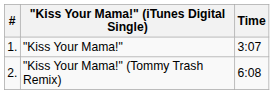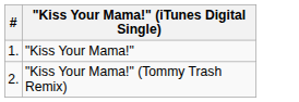 <table class="wikitable">
 <tr>
 <th>#</th>
 <th width="275">"Kiss Your Mama!" (iTunes Digital Single)</th>
-<th>Time</th>
 </tr>
 <tr>
 <td>1.</td>
 <td>"Kiss Your Mama!"</td>
-<td>3:07</td>
 </tr>
 <tr>
 <td>2.</td>
 <td>"Kiss Your Mama!" (Tommy Trash Remix)</td>
-<td>6:08</td>
 </tr>
 </table>
